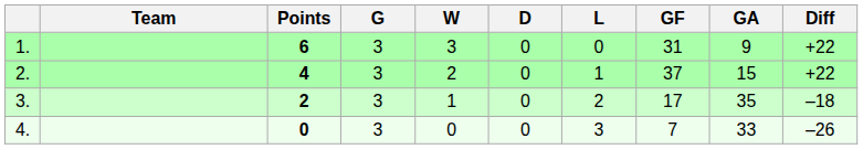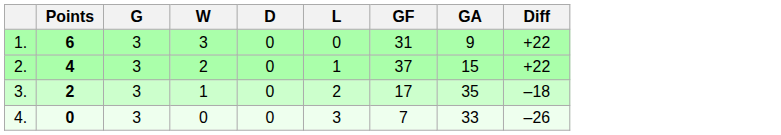 <table class=wikitable style="text-align:center">
 <tr bgcolor="#DCDCDC">
 <th width="25"></th>
-<th width="200">Team</th>
 <th width="60">Points</th>
 <th width="60">G</th>
 <th width="60">W</th>
 <th width="60">D</th>
 <th width="60">L</th>
 <th width="60">GF</th>
 <th width="60">GA</th>
 <th width="60">Diff</th>
 </tr>
 <tr bgcolor=#AAFFAA>
 <td>1.</td>
-<td align=left></td>
 <td><strong>6</strong></td>
 <td>3</td>
 <td>3</td>
 <td>0</td>
 <td>0</td>
 <td>31</td>
 <td>9</td>
 <td>+22</td>
 </tr>
 <tr bgcolor=#AAFFAA>
 <td>2.</td>
-<td align=left></td>
 <td><strong>4</strong></td>
 <td>3</td>
 <td>2</td>
 <td>0</td>
 <td>1</td>
 <td>37</td>
 <td>15</td>
 <td>+22</td>
 </tr>
 <tr bgcolor=#CCFFCC>
 <td>3.</td>
-<td align=left></td>
 <td><strong>2</strong></td>
 <td>3</td>
 <td>1</td>
 <td>0</td>
 <td>2</td>
 <td>17</td>
 <td>35</td>
 <td>–18</td>
 </tr>
 <tr bgcolor=#EEFFEE>
 <td>4.</td>
-<td align=left></td>
 <td><strong>0</strong></td>
 <td>3</td>
 <td>0</td>
 <td>0</td>
 <td>3</td>
 <td>7</td>
 <td>33</td>
 <td>–26</td>
 </tr>
 </table>
